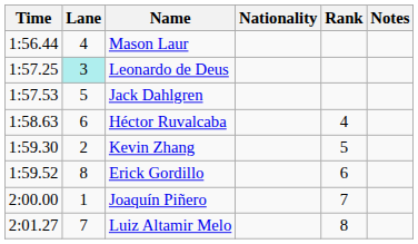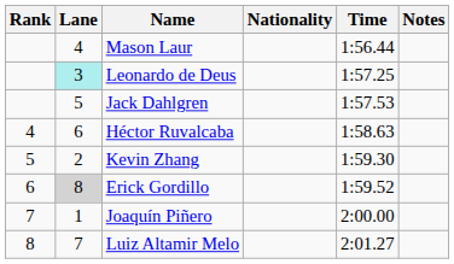 <table class="wikitable sortable" style="text-align:center">
 <tr>
-<th>Time</th>
+<th>Rank</th>
 <th>Lane</th>
 <th>Name</th>
 <th>Nationality</th>
-<th>Rank</th>
+<th>Time</th>
 <th>Notes</th>
 </tr>
 <tr>
-<td>1:56.44</td>
+<td></td>
 <td>4</td>
 <td align="left"><a href='#'>Mason Laur</a></td>
 <td align="left"></td>
-<td></td>
+<td>1:56.44</td>
 <td></td>
 </tr>
 <tr>
-<td>1:57.25</td>
+<td></td>
 <td style="background: paleturquoise;">3</td>
 <td align="left"><a href='#'>Leonardo de Deus</a></td>
 <td align="left"></td>
-<td></td>
+<td>1:57.25</td>
 <td></td>
 </tr>
 <tr>
-<td>1:57.53</td>
+<td></td>
 <td>5</td>
 <td align="left"><a href='#'>Jack Dahlgren</a></td>
 <td align="left"></td>
-<td></td>
+<td>1:57.53</td>
 <td></td>
 </tr>
 <tr>
-<td>1:58.63</td>
+<td>4</td>
 <td>6</td>
 <td align="left"><a href='#'>Héctor Ruvalcaba</a></td>
 <td align="left"></td>
-<td>4</td>
+<td>1:58.63</td>
 <td></td>
 </tr>
 <tr>
-<td>1:59.30</td>
+<td>5</td>
 <td>2</td>
 <td align="left"><a href='#'>Kevin Zhang</a></td>
 <td align="left"></td>
-<td>5</td>
+<td>1:59.30</td>
 <td></td>
 </tr>
 <tr>
-<td>1:59.52</td>
-<td>8</td>
+<td>6</td>
+<td style="background: lightgrey;">8</td>
 <td align="left"><a href='#'>Erick Gordillo</a></td>
 <td align="left"></td>
-<td>6</td>
+<td>1:59.52</td>
 <td></td>
 </tr>
 <tr>
-<td>2:00.00</td>
+<td>7</td>
 <td>1</td>
 <td align="left"><a href='#'>Joaquín Piñero</a></td>
 <td align="left"></td>
-<td>7</td>
+<td>2:00.00</td>
 <td></td>
 </tr>
 <tr>
-<td>2:01.27</td>
+<td>8</td>
 <td>7</td>
 <td align="left"><a href='#'>Luiz Altamir Melo</a></td>
 <td align="left"></td>
-<td>8</td>
+<td>2:01.27</td>
 <td></td>
 </tr>
 </table>
